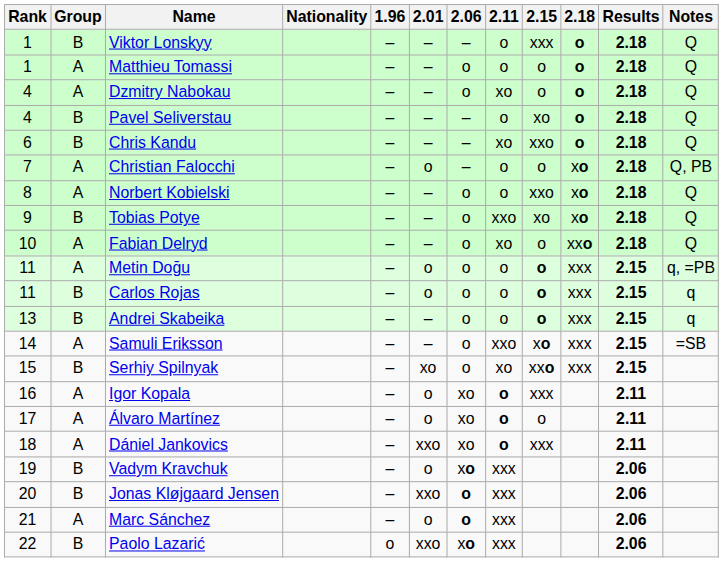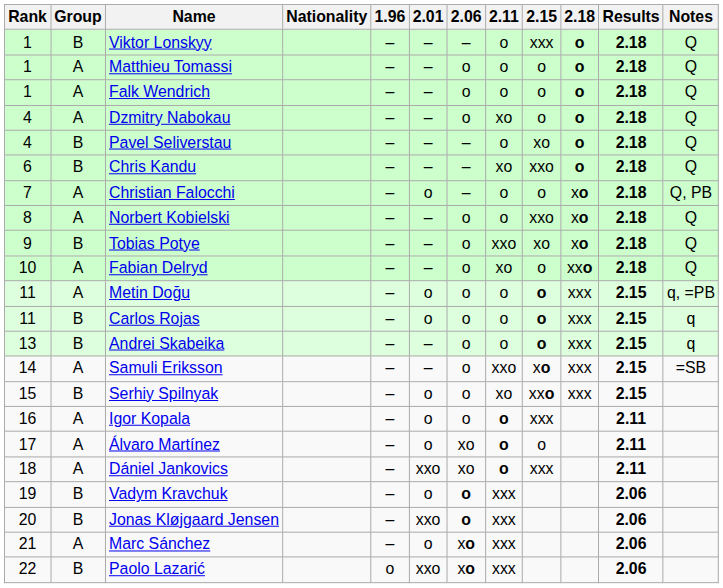 <table class="wikitable sortable" style="text-align:center">
 <tr>
 <th>Rank</th>
 <th>Group</th>
 <th>Name</th>
 <th>Nationality</th>
 <th>1.96</th>
 <th>2.01</th>
 <th>2.06</th>
 <th>2.11</th>
 <th>2.15</th>
 <th>2.18</th>
 <th>Results</th>
 <th>Notes</th>
 </tr>
 <tr bgcolor=ccffcc>
 <td>1</td>
 <td>B</td>
 <td align=left><a href='#'>Viktor Lonskyy</a></td>
 <td align=left></td>
 <td>–</td>
 <td>–</td>
 <td>–</td>
 <td>o</td>
 <td>xxx</td>
 <td><strong>o</strong></td>
 <td><strong>2.18</strong></td>
 <td>Q</td>
 </tr>
 <tr bgcolor=ccffcc>
 <td>1</td>
 <td>A</td>
 <td align=left><a href='#'>Matthieu Tomassi</a></td>
+<td align=left></td>
+<td>–</td>
+<td>–</td>
+<td>o</td>
+<td>o</td>
+<td>o</td>
+<td><strong>o</strong></td>
+<td><strong>2.18</strong></td>
+<td>Q</td>
+</tr>
+<tr bgcolor=ccffcc>
+<td>1</td>
+<td>A</td>
+<td align=left><a href='#'>Falk Wendrich</a></td>
 <td align=left></td>
 <td>–</td>
 <td>–</td>
 <td>o</td>
 <td>o</td>
 <td>o</td>
 <td><strong>o</strong></td>
 <td><strong>2.18</strong></td>
 <td>Q</td>
 </tr>
 <tr bgcolor=ccffcc>
 <td>4</td>
 <td>A</td>
 <td align=left><a href='#'>Dzmitry Nabokau</a></td>
 <td align=left></td>
 <td>–</td>
 <td>–</td>
 <td>o</td>
 <td>xo</td>
 <td>o</td>
 <td><strong>o</strong></td>
 <td><strong>2.18</strong></td>
 <td>Q</td>
 </tr>
 <tr bgcolor=ccffcc>
 <td>4</td>
 <td>B</td>
 <td align=left><a href='#'>Pavel Seliverstau</a></td>
 <td align=left></td>
 <td>–</td>
 <td>–</td>
 <td>–</td>
 <td>o</td>
 <td>xo</td>
 <td><strong>o</strong></td>
 <td><strong>2.18</strong></td>
 <td>Q</td>
 </tr>
 <tr bgcolor=ccffcc>
 <td>6</td>
 <td>B</td>
 <td align=left><a href='#'>Chris Kandu</a></td>
 <td align=left></td>
 <td>–</td>
 <td>–</td>
 <td>–</td>
 <td>xo</td>
 <td>xxo</td>
 <td><strong>o</strong></td>
 <td><strong>2.18</strong></td>
 <td>Q</td>
 </tr>
 <tr bgcolor=ccffcc>
 <td>7</td>
 <td>A</td>
 <td align=left><a href='#'>Christian Falocchi</a></td>
 <td align=left></td>
 <td>–</td>
 <td>o</td>
 <td>–</td>
 <td>o</td>
 <td>o</td>
 <td>x<strong>o</strong></td>
 <td><strong>2.18</strong></td>
 <td>Q, PB</td>
 </tr>
 <tr bgcolor=ccffcc>
 <td>8</td>
 <td>A</td>
 <td align=left><a href='#'>Norbert Kobielski</a></td>
 <td align=left></td>
 <td>–</td>
 <td>–</td>
 <td>o</td>
 <td>o</td>
 <td>xxo</td>
 <td>x<strong>o</strong></td>
 <td><strong>2.18</strong></td>
 <td>Q</td>
 </tr>
 <tr bgcolor=ccffcc>
 <td>9</td>
 <td>B</td>
 <td align=left><a href='#'>Tobias Potye</a></td>
 <td align=left></td>
 <td>–</td>
 <td>–</td>
 <td>o</td>
 <td>xxo</td>
 <td>xo</td>
 <td>x<strong>o</strong></td>
 <td><strong>2.18</strong></td>
 <td>Q</td>
 </tr>
 <tr bgcolor=ccffcc>
 <td>10</td>
 <td>A</td>
 <td align=left><a href='#'>Fabian Delryd</a></td>
 <td align=left></td>
 <td>–</td>
 <td>–</td>
 <td>o</td>
 <td>xo</td>
 <td>o</td>
 <td>xx<strong>o</strong></td>
 <td><strong>2.18</strong></td>
 <td>Q</td>
 </tr>
 <tr bgcolor=ddffdd>
 <td>11</td>
 <td>A</td>
 <td align=left><a href='#'>Metin Doğu</a></td>
 <td align=left></td>
 <td>–</td>
 <td>o</td>
 <td>o</td>
 <td>o</td>
 <td><strong>o</strong></td>
 <td>xxx</td>
 <td><strong>2.15</strong></td>
 <td>q, =PB</td>
 </tr>
 <tr bgcolor=ddffdd>
 <td>11</td>
 <td>B</td>
 <td align=left><a href='#'>Carlos Rojas</a></td>
 <td align=left></td>
 <td>–</td>
 <td>o</td>
 <td>o</td>
 <td>o</td>
 <td><strong>o</strong></td>
 <td>xxx</td>
 <td><strong>2.15</strong></td>
 <td>q</td>
 </tr>
 <tr bgcolor=ddffdd>
 <td>13</td>
 <td>B</td>
 <td align=left><a href='#'>Andrei Skabeika</a></td>
 <td align=left></td>
 <td>–</td>
 <td>–</td>
 <td>o</td>
 <td>o</td>
 <td><strong>o</strong></td>
 <td>xxx</td>
 <td><strong>2.15</strong></td>
 <td>q</td>
 </tr>
 <tr>
 <td>14</td>
 <td>A</td>
 <td align=left><a href='#'>Samuli Eriksson</a></td>
 <td align=left></td>
 <td>–</td>
 <td>–</td>
 <td>o</td>
 <td>xxo</td>
 <td>x<strong>o</strong></td>
 <td>xxx</td>
 <td><strong>2.15</strong></td>
 <td>=SB</td>
 </tr>
 <tr>
 <td>15</td>
 <td>B</td>
 <td align=left><a href='#'>Serhiy Spilnyak</a></td>
 <td align=left></td>
 <td>–</td>
-<td>xo</td>
+<td>o</td>
 <td>o</td>
 <td>xo</td>
 <td>xx<strong>o</strong></td>
 <td>xxx</td>
 <td><strong>2.15</strong></td>
 <td></td>
 </tr>
 <tr>
 <td>16</td>
 <td>A</td>
 <td align=left><a href='#'>Igor Kopala</a></td>
 <td align=left></td>
 <td>–</td>
 <td>o</td>
-<td>xo</td>
+<td>o</td>
 <td><strong>o</strong></td>
 <td>xxx</td>
 <td></td>
 <td><strong>2.11</strong></td>
 <td></td>
 </tr>
 <tr>
 <td>17</td>
 <td>A</td>
 <td align=left><a href='#'>Álvaro Martínez</a></td>
 <td align=left></td>
 <td>–</td>
 <td>o</td>
 <td>xo</td>
 <td><strong>o</strong></td>
 <td>o</td>
 <td></td>
 <td><strong>2.11</strong></td>
 <td></td>
 </tr>
 <tr>
 <td>18</td>
 <td>A</td>
 <td align=left><a href='#'>Dániel Jankovics</a></td>
 <td align=left></td>
 <td>–</td>
 <td>xxo</td>
 <td>xo</td>
 <td><strong>o</strong></td>
 <td>xxx</td>
 <td></td>
 <td><strong>2.11</strong></td>
 <td></td>
 </tr>
 <tr>
 <td>19</td>
 <td>B</td>
 <td align=left><a href='#'>Vadym Kravchuk</a></td>
 <td align=left></td>
 <td>–</td>
 <td>o</td>
-<td>x<strong>o</strong></td>
+<td><strong>o</strong></td>
 <td>xxx</td>
 <td></td>
 <td></td>
 <td><strong>2.06</strong></td>
 <td></td>
 </tr>
 <tr>
 <td>20</td>
 <td>B</td>
 <td align=left><a href='#'>Jonas Kløjgaard Jensen</a></td>
 <td align=left></td>
 <td>–</td>
 <td>xxo</td>
 <td><strong>o</strong></td>
 <td>xxx</td>
 <td></td>
 <td></td>
 <td><strong>2.06</strong></td>
 <td></td>
 </tr>
 <tr>
 <td>21</td>
 <td>A</td>
 <td align=left><a href='#'>Marc Sánchez</a></td>
 <td align=left></td>
 <td>–</td>
 <td>o</td>
-<td><strong>o</strong></td>
+<td>x<strong>o</strong></td>
 <td>xxx</td>
 <td></td>
 <td></td>
 <td><strong>2.06</strong></td>
 <td></td>
 </tr>
 <tr>
 <td>22</td>
 <td>B</td>
 <td align=left><a href='#'>Paolo Lazarić</a></td>
 <td align=left></td>
 <td>o</td>
 <td>xxo</td>
 <td>x<strong>o</strong></td>
 <td>xxx</td>
 <td></td>
 <td></td>
 <td><strong>2.06</strong></td>
 <td></td>
 </tr>
 </table>
